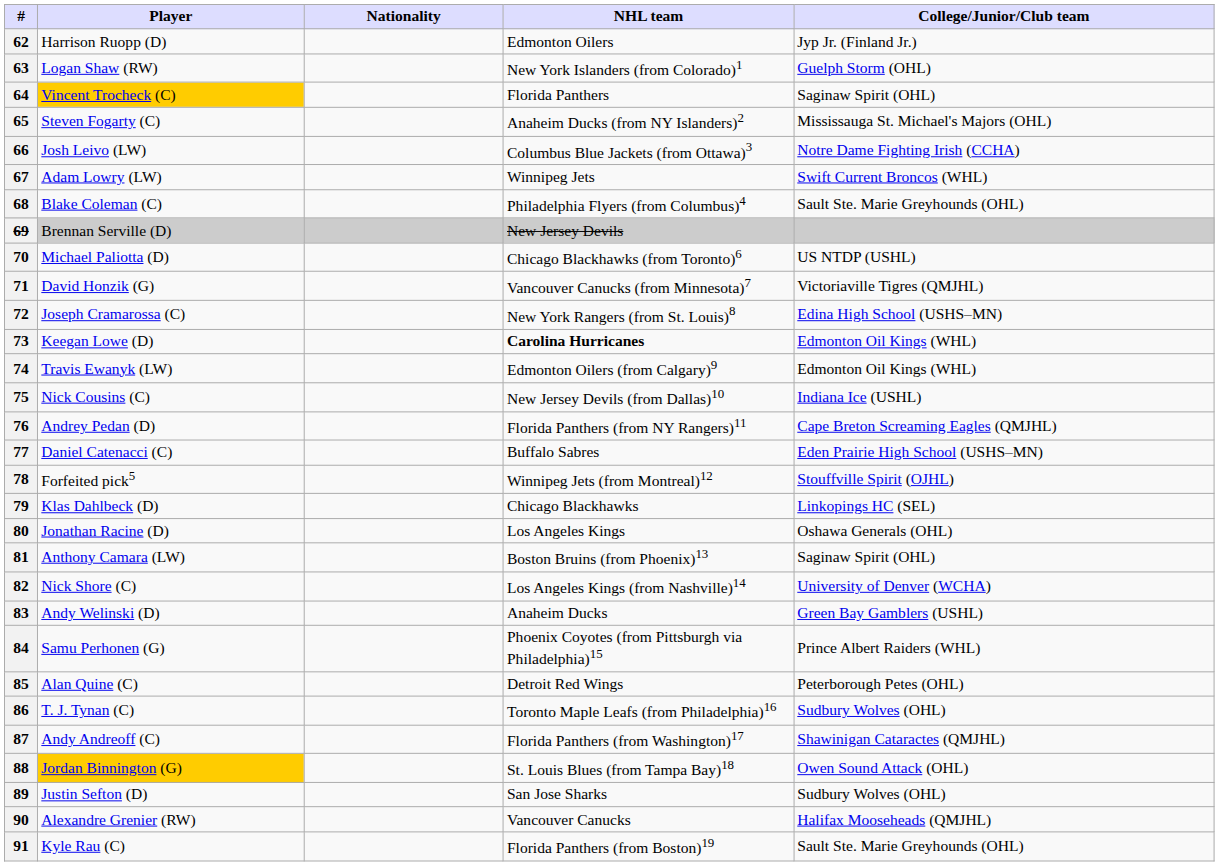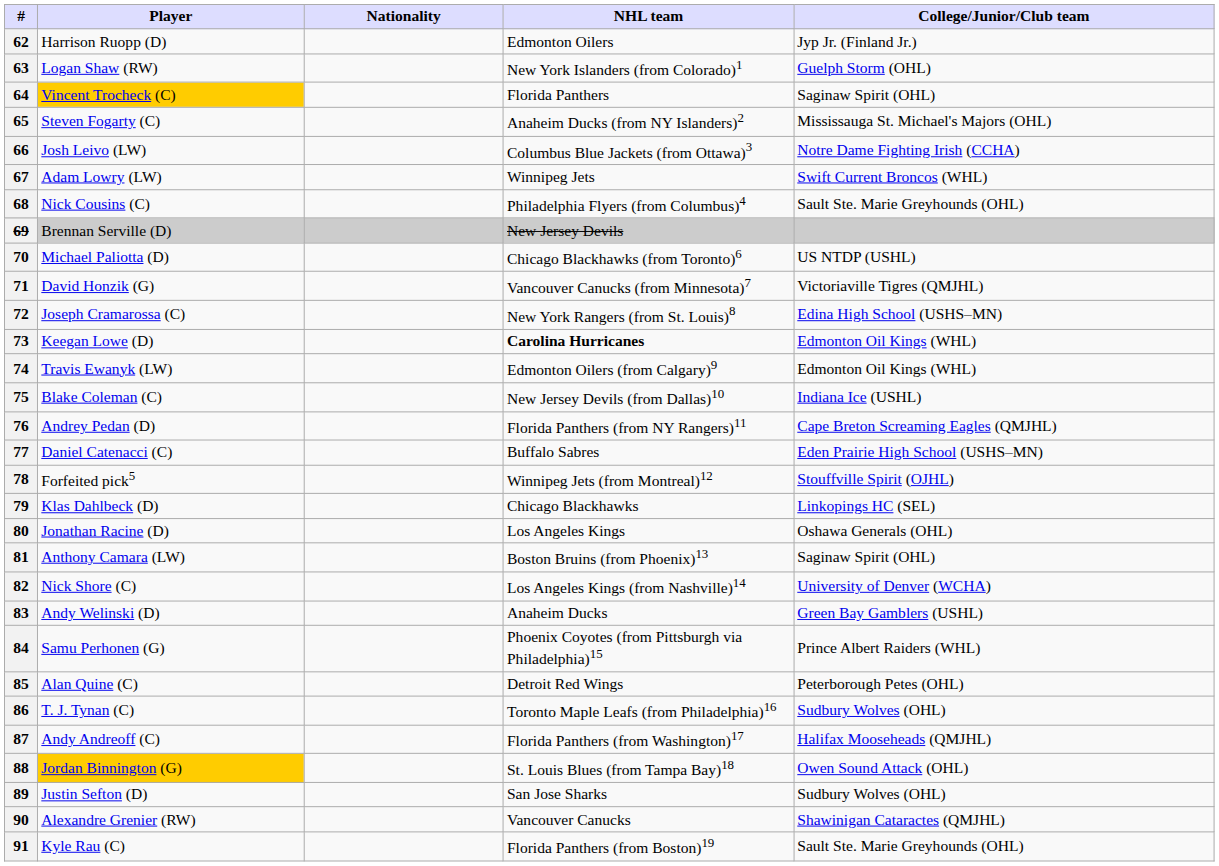 <table class="wikitable">
 <tr>
 <th style="background:#ddf; width:2.75%;">#</th>
 <th style="background:#ddf; width:22.0%;">Player</th>
 <th style="background:#ddf; width:16.5%;">Nationality</th>
 <th style="background:#ddf; width:24.0%;">NHL team</th>
 <th style="background:#ddf; width:100.0%;">College/Junior/Club team</th>
 </tr>
 <tr>
 <th>62</th>
 <td>Harrison Ruopp (D)</td>
 <td></td>
 <td>Edmonton Oilers</td>
 <td>Jyp Jr. (Finland Jr.)</td>
 </tr>
 <tr>
 <th>63</th>
 <td><a href='#'>Logan Shaw</a> (RW)</td>
 <td></td>
 <td>New York Islanders (from Colorado)<sup>1</sup></td>
 <td><a href='#'>Guelph Storm</a> (OHL)</td>
 </tr>
 <tr>
 <th>64</th>
 <td bgcolor="#FFCC00"><a href='#'>Vincent Trocheck</a> (C)</td>
 <td></td>
 <td>Florida Panthers</td>
 <td>Saginaw Spirit (OHL)</td>
 </tr>
 <tr>
 <th>65</th>
 <td><a href='#'>Steven Fogarty</a> (C)</td>
 <td></td>
 <td>Anaheim Ducks (from NY Islanders)<sup>2</sup></td>
 <td>Mississauga St. Michael's Majors (OHL)</td>
 </tr>
 <tr>
 <th>66</th>
 <td><a href='#'>Josh Leivo</a> (LW)</td>
 <td></td>
 <td>Columbus Blue Jackets (from Ottawa)<sup>3</sup></td>
 <td><a href='#'>Notre Dame Fighting Irish</a> (<a href='#'>CCHA</a>)</td>
 </tr>
 <tr>
 <th>67</th>
 <td><a href='#'>Adam Lowry</a> (LW)</td>
 <td></td>
 <td>Winnipeg Jets</td>
 <td><a href='#'>Swift Current Broncos</a> (WHL)</td>
 </tr>
 <tr>
 <th>68</th>
-<td><a href='#'>Blake Coleman</a> (C)</td>
+<td><a href='#'>Nick Cousins</a> (C)</td>
 <td></td>
 <td>Philadelphia Flyers (from Columbus)<sup>4</sup></td>
 <td>Sault Ste. Marie Greyhounds (OHL)</td>
 </tr>
 <tr style="background:#ccc;">
 <th><s>69</s></th>
 <td>Brennan Serville (D)</td>
 <td style="background:#ccc;"></td>
 <td><s>New Jersey Devils</s></td>
 <td style="background:#ccc;"></td>
 </tr>
 <tr>
 <th>70</th>
 <td><a href='#'>Michael Paliotta</a> (D)</td>
 <td></td>
 <td>Chicago Blackhawks (from Toronto)<sup>6</sup></td>
 <td>US NTDP (USHL)</td>
 </tr>
 <tr>
 <th>71</th>
 <td><a href='#'>David Honzik</a> (G)</td>
 <td></td>
 <td>Vancouver Canucks (from Minnesota)<sup>7</sup></td>
 <td>Victoriaville Tigres (QMJHL)</td>
 </tr>
 <tr>
 <th>72</th>
 <td><a href='#'>Joseph Cramarossa</a> (C)</td>
 <td></td>
 <td>New York Rangers (from St. Louis)<sup>8</sup></td>
 <td><a href='#'>Edina High School</a> (USHS–MN)</td>
 </tr>
 <tr>
 <th>73</th>
 <td><a href='#'>Keegan Lowe</a> (D)</td>
 <td></td>
 <td><strong>Carolina Hurricanes</strong></td>
 <td><a href='#'>Edmonton Oil Kings</a> (WHL)</td>
 </tr>
 <tr>
 <th>74</th>
 <td><a href='#'>Travis Ewanyk</a> (LW)</td>
 <td></td>
 <td>Edmonton Oilers (from Calgary)<sup>9</sup></td>
 <td>Edmonton Oil Kings (WHL)</td>
 </tr>
 <tr>
 <th>75</th>
-<td><a href='#'>Nick Cousins</a> (C)</td>
+<td><a href='#'>Blake Coleman</a> (C)</td>
 <td></td>
 <td>New Jersey Devils (from Dallas)<sup>10</sup></td>
 <td><a href='#'>Indiana Ice</a> (USHL)</td>
 </tr>
 <tr>
 <th>76</th>
 <td><a href='#'>Andrey Pedan</a> (D)</td>
 <td></td>
 <td>Florida Panthers (from NY Rangers)<sup>11</sup></td>
 <td><a href='#'>Cape Breton Screaming Eagles</a> (QMJHL)</td>
 </tr>
 <tr>
 <th>77</th>
 <td><a href='#'>Daniel Catenacci</a> (C)</td>
 <td></td>
 <td>Buffalo Sabres</td>
 <td><a href='#'>Eden Prairie High School</a> (USHS–MN)</td>
 </tr>
 <tr>
 <th>78</th>
 <td>Forfeited pick<sup>5</sup></td>
 <td></td>
 <td>Winnipeg Jets (from Montreal)<sup>12</sup></td>
 <td><a href='#'>Stouffville Spirit</a> (<a href='#'>OJHL</a>)</td>
 </tr>
 <tr>
 <th>79</th>
 <td><a href='#'>Klas Dahlbeck</a> (D)</td>
 <td></td>
 <td>Chicago Blackhawks</td>
 <td><a href='#'>Linkopings HC</a> (SEL)</td>
 </tr>
 <tr>
 <th>80</th>
 <td><a href='#'>Jonathan Racine</a> (D)</td>
 <td></td>
 <td>Los Angeles Kings</td>
 <td>Oshawa Generals (OHL)</td>
 </tr>
 <tr>
 <th>81</th>
 <td><a href='#'>Anthony Camara</a> (LW)</td>
 <td></td>
 <td>Boston Bruins (from Phoenix)<sup>13</sup></td>
 <td>Saginaw Spirit (OHL)</td>
 </tr>
 <tr>
 <th>82</th>
 <td><a href='#'>Nick Shore</a> (C)</td>
 <td></td>
 <td>Los Angeles Kings (from Nashville)<sup>14</sup></td>
 <td><a href='#'>University of Denver</a> (<a href='#'>WCHA</a>)</td>
 </tr>
 <tr>
 <th>83</th>
 <td><a href='#'>Andy Welinski</a> (D)</td>
 <td></td>
 <td>Anaheim Ducks</td>
 <td><a href='#'>Green Bay Gamblers</a> (USHL)</td>
 </tr>
 <tr>
 <th>84</th>
 <td><a href='#'>Samu Perhonen</a> (G)</td>
 <td></td>
 <td>Phoenix Coyotes (from Pittsburgh via Philadelphia)<sup>15</sup></td>
 <td>Prince Albert Raiders (WHL)</td>
 </tr>
 <tr>
 <th>85</th>
 <td><a href='#'>Alan Quine</a> (C)</td>
 <td></td>
 <td>Detroit Red Wings</td>
 <td>Peterborough Petes (OHL)</td>
 </tr>
 <tr>
 <th>86</th>
 <td><a href='#'>T. J. Tynan</a> (C)</td>
 <td></td>
 <td>Toronto Maple Leafs (from Philadelphia)<sup>16</sup></td>
 <td><a href='#'>Sudbury Wolves</a> (OHL)</td>
 </tr>
 <tr>
 <th>87</th>
 <td><a href='#'>Andy Andreoff</a> (C)</td>
 <td></td>
 <td>Florida Panthers (from Washington)<sup>17</sup></td>
-<td><a href='#'>Shawinigan Cataractes</a> (QMJHL)</td>
+<td><a href='#'>Halifax Mooseheads</a> (QMJHL)</td>
 </tr>
 <tr>
 <th>88</th>
 <td bgcolor="#FFCC00"><a href='#'>Jordan Binnington</a> (G)</td>
 <td></td>
 <td>St. Louis Blues (from Tampa Bay)<sup>18</sup></td>
 <td><a href='#'>Owen Sound Attack</a> (OHL)</td>
 </tr>
 <tr>
 <th>89</th>
 <td><a href='#'>Justin Sefton</a> (D)</td>
 <td></td>
 <td>San Jose Sharks</td>
 <td>Sudbury Wolves (OHL)</td>
 </tr>
 <tr>
 <th>90</th>
 <td><a href='#'>Alexandre Grenier</a> (RW)</td>
 <td></td>
 <td>Vancouver Canucks</td>
-<td><a href='#'>Halifax Mooseheads</a> (QMJHL)</td>
+<td><a href='#'>Shawinigan Cataractes</a> (QMJHL)</td>
 </tr>
 <tr>
 <th>91</th>
 <td><a href='#'>Kyle Rau</a> (C)</td>
 <td></td>
 <td>Florida Panthers (from Boston)<sup>19</sup></td>
 <td>Sault Ste. Marie Greyhounds (OHL)</td>
 </tr>
 </table>
